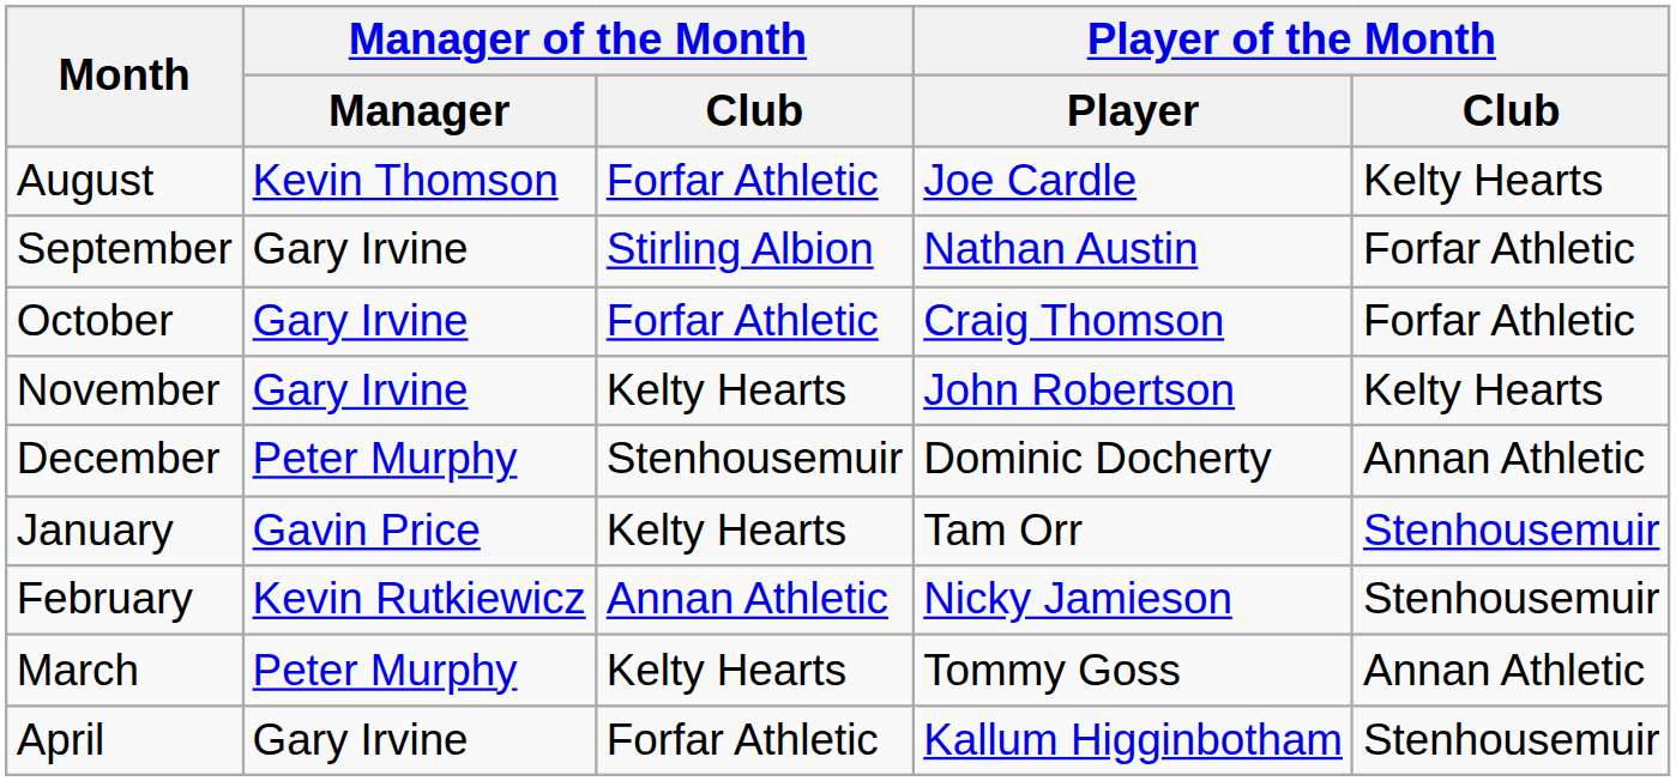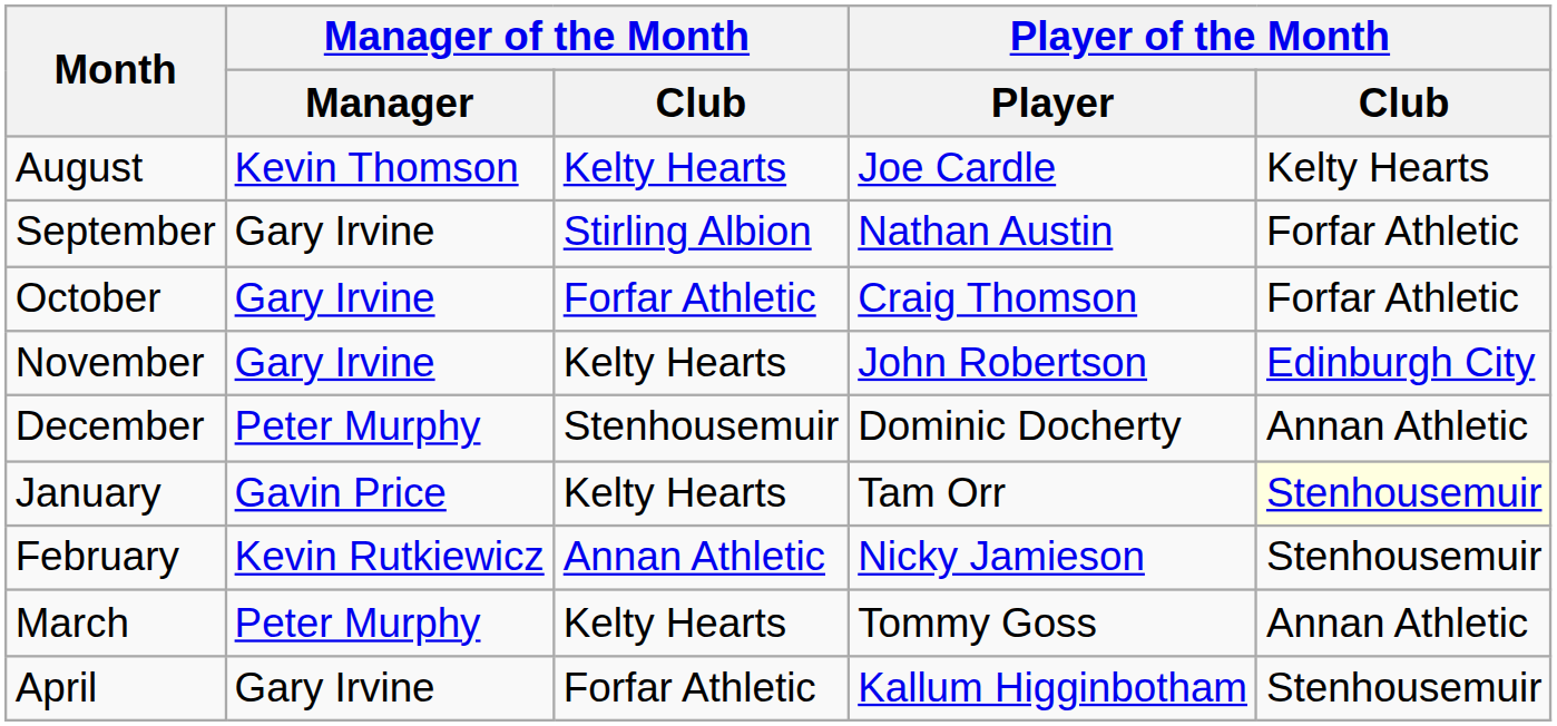 <table class="wikitable">
 <tr>
 <th rowspan="2">Month</th>
 <th colspan="2"><a href='#'>Manager of the Month</a></th>
 <th colspan="2"><a href='#'>Player of the Month</a></th>
 </tr>
 <tr>
 <th>Manager</th>
 <th>Club</th>
 <th>Player</th>
 <th>Club</th>
 </tr>
 <tr>
 <td>August</td>
 <td> <a href='#'>Kevin Thomson</a></td>
-<td><a href='#'>Forfar Athletic</a></td>
+<td><a href='#'>Kelty Hearts</a></td>
 <td> <a href='#'>Joe Cardle</a></td>
 <td>Kelty Hearts</td>
 </tr>
 <tr>
 <td>September</td>
 <td> Gary Irvine</td>
 <td><a href='#'>Stirling Albion</a></td>
 <td> <a href='#'>Nathan Austin</a></td>
 <td>Forfar Athletic</td>
 </tr>
 <tr>
 <td>October</td>
 <td> <a href='#'>Gary Irvine</a></td>
 <td><a href='#'>Forfar Athletic</a></td>
 <td> <a href='#'>Craig Thomson</a></td>
 <td>Forfar Athletic</td>
 </tr>
 <tr>
 <td>November</td>
 <td> <a href='#'>Gary Irvine</a></td>
 <td>Kelty Hearts</td>
 <td> <a href='#'>John Robertson</a></td>
-<td>Kelty Hearts</td>
+<td><a href='#'>Edinburgh City</a></td>
 </tr>
 <tr>
 <td>December</td>
 <td> <a href='#'>Peter Murphy</a></td>
 <td>Stenhousemuir</td>
 <td> Dominic Docherty</td>
 <td>Annan Athletic</td>
 </tr>
 <tr>
 <td>January</td>
 <td> <a href='#'>Gavin Price</a></td>
 <td>Kelty Hearts</td>
 <td> Tam Orr</td>
-<td><a href='#'>Stenhousemuir</a></td>
+<td style="background: lightyellow;"><a href='#'>Stenhousemuir</a></td>
 </tr>
 <tr>
 <td>February</td>
 <td> <a href='#'>Kevin Rutkiewicz</a></td>
 <td><a href='#'>Annan Athletic</a></td>
 <td> <a href='#'>Nicky Jamieson</a></td>
 <td>Stenhousemuir</td>
 </tr>
 <tr>
 <td>March</td>
 <td> <a href='#'>Peter Murphy</a></td>
 <td>Kelty Hearts</td>
 <td> Tommy Goss</td>
 <td>Annan Athletic</td>
 </tr>
 <tr>
 <td>April</td>
 <td> Gary Irvine</td>
 <td>Forfar Athletic</td>
 <td> <a href='#'>Kallum Higginbotham</a></td>
 <td>Stenhousemuir</td>
 </tr>
 </table>
